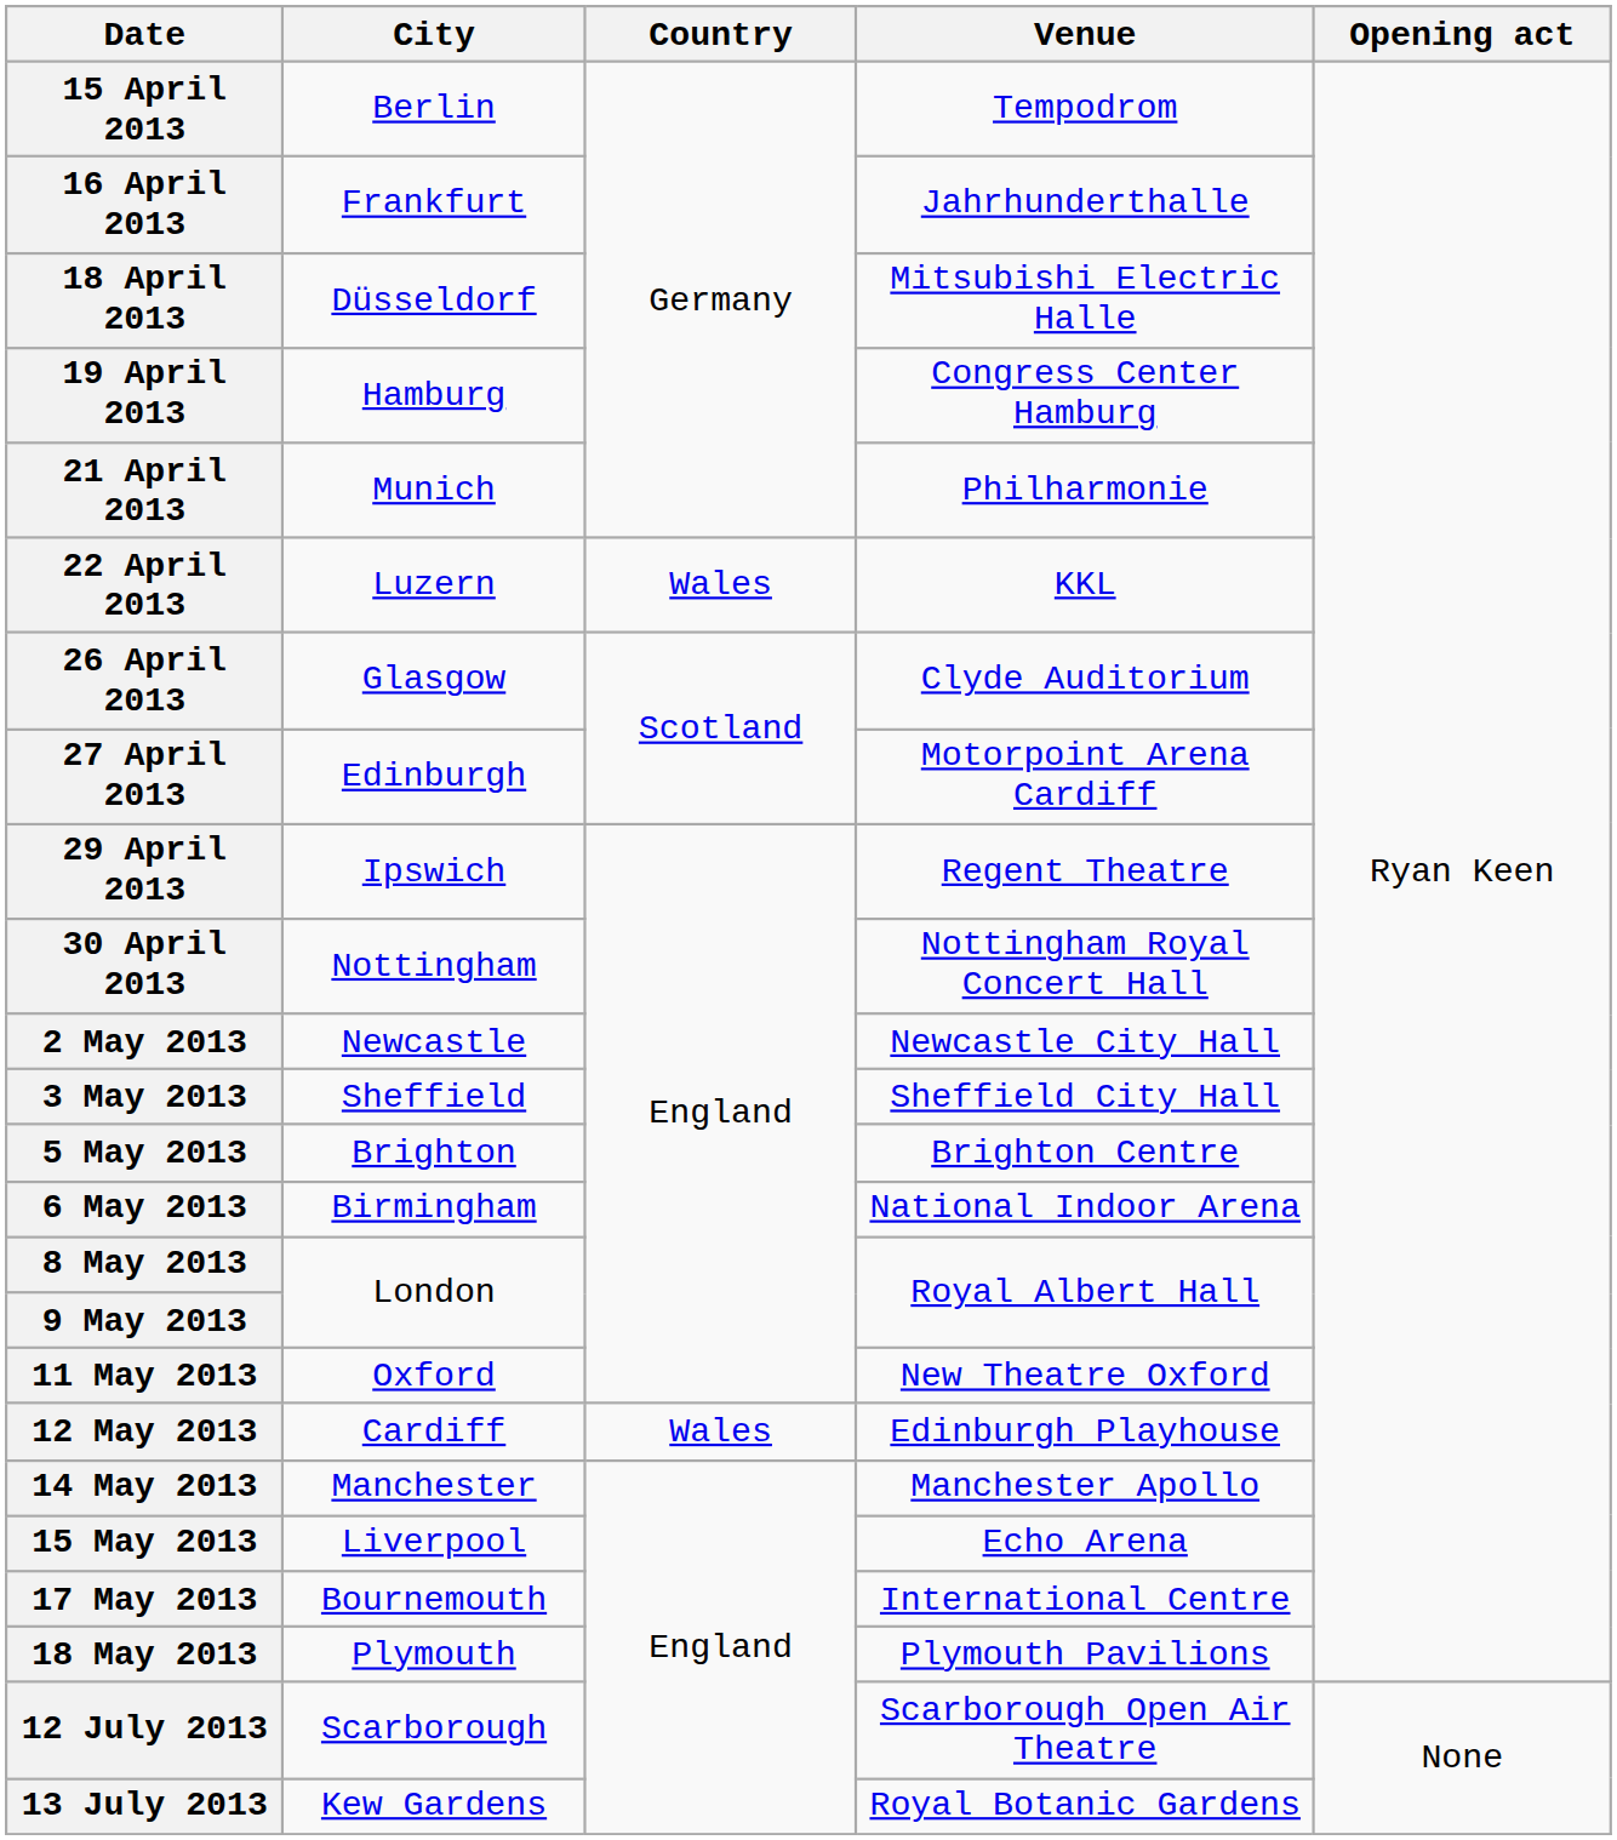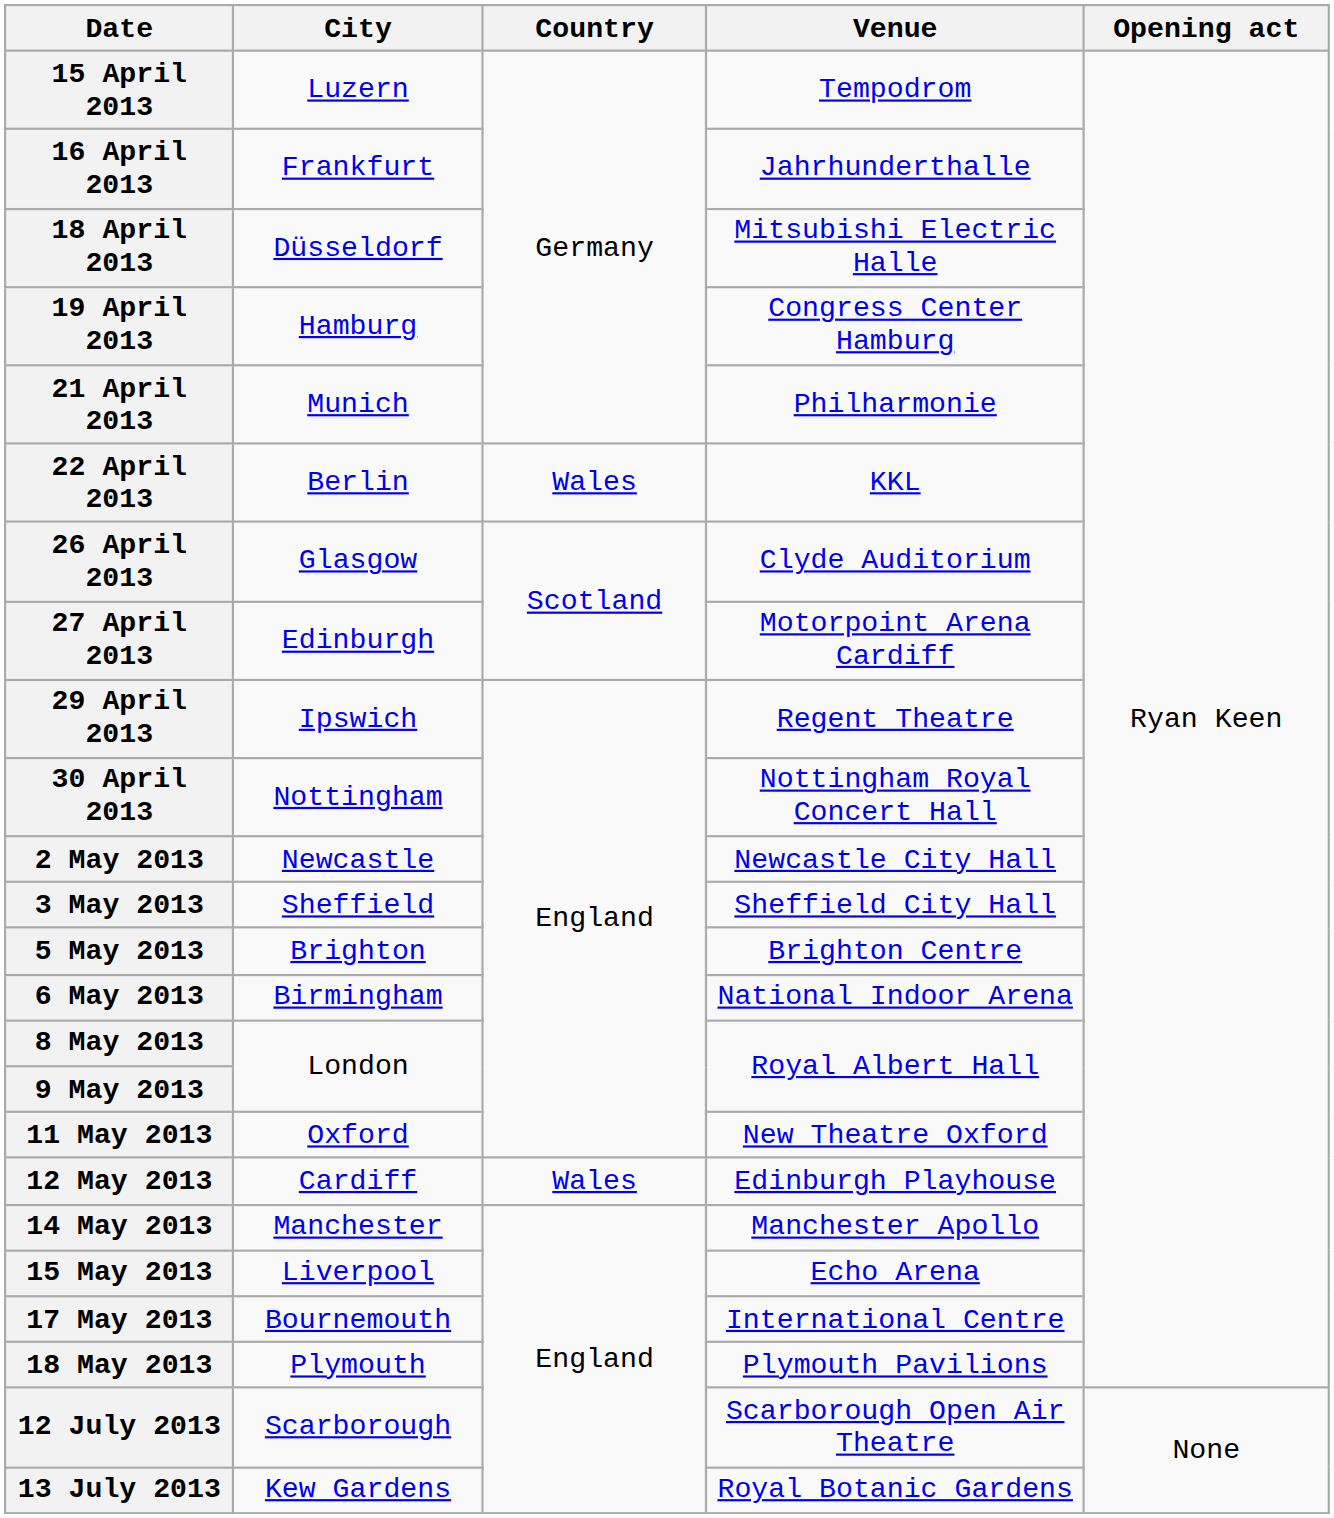 <table class="wikitable plainrowheaders" style="text-align:center;">
 <tr>
 <th scope="col" style="width:12em;">Date</th>
 <th scope="col" style="width:10em;">City</th>
 <th scope="col" style="width:10em;">Country</th>
 <th scope="col" style="width:16em;">Venue</th>
 <th scope="col" style="width:12em;">Opening act</th>
 </tr>
 <tr>
 <th scope="row" style="text-align:center;">15 April 2013</th>
-<td><a href='#'>Berlin</a></td>
+<td><a href='#'>Luzern</a></td>
 <td rowspan="5">Germany</td>
 <td><a href='#'>Tempodrom</a></td>
 <td rowspan="22">Ryan Keen</td>
 </tr>
 <tr>
 <th scope="row" style="text-align:center;">16 April 2013</th>
 <td><a href='#'>Frankfurt</a></td>
 <td><a href='#'>Jahrhunderthalle</a></td>
 </tr>
 <tr>
 <th scope="row" style="text-align:center;">18 April 2013</th>
 <td><a href='#'>Düsseldorf</a></td>
 <td><a href='#'>Mitsubishi Electric Halle</a></td>
 </tr>
 <tr>
 <th scope="row" style="text-align:center;">19 April 2013</th>
 <td><a href='#'>Hamburg</a></td>
 <td><a href='#'>Congress Center Hamburg</a></td>
 </tr>
 <tr>
 <th scope="row" style="text-align:center;">21 April 2013</th>
 <td><a href='#'>Munich</a></td>
 <td><a href='#'>Philharmonie</a></td>
 </tr>
 <tr>
 <th scope="row" style="text-align:center;">22 April 2013</th>
-<td><a href='#'>Luzern</a></td>
+<td><a href='#'>Berlin</a></td>
 <td><a href='#'>Wales</a></td>
 <td><a href='#'>KKL</a></td>
 </tr>
 <tr>
 <th scope="row" style="text-align:center;">26 April 2013</th>
 <td><a href='#'>Glasgow</a></td>
 <td rowspan="2"><a href='#'>Scotland</a></td>
 <td><a href='#'>Clyde Auditorium</a></td>
 </tr>
 <tr>
 <th scope="row" style="text-align:center;">27 April 2013</th>
 <td><a href='#'>Edinburgh</a></td>
 <td><a href='#'>Motorpoint Arena Cardiff</a></td>
 </tr>
 <tr>
 <th scope="row" style="text-align:center;">29 April 2013</th>
 <td><a href='#'>Ipswich</a></td>
 <td rowspan="9">England</td>
 <td><a href='#'>Regent Theatre</a></td>
 </tr>
 <tr>
 <th scope="row" style="text-align:center;">30 April 2013</th>
 <td><a href='#'>Nottingham</a></td>
 <td><a href='#'>Nottingham Royal Concert Hall</a></td>
 </tr>
 <tr>
 <th scope="row" style="text-align:center;">2 May 2013</th>
 <td><a href='#'>Newcastle</a></td>
 <td><a href='#'>Newcastle City Hall</a></td>
 </tr>
 <tr>
 <th scope="row" style="text-align:center;">3 May 2013</th>
 <td><a href='#'>Sheffield</a></td>
 <td><a href='#'>Sheffield City Hall</a></td>
 </tr>
 <tr>
 <th scope="row" style="text-align:center;">5 May 2013</th>
 <td><a href='#'>Brighton</a></td>
 <td><a href='#'>Brighton Centre</a></td>
 </tr>
 <tr>
 <th scope="row" style="text-align:center;">6 May 2013</th>
 <td><a href='#'>Birmingham</a></td>
 <td><a href='#'>National Indoor Arena</a></td>
 </tr>
 <tr>
 <th scope="row" style="text-align:center;">8 May 2013</th>
 <td rowspan="2">London</td>
 <td rowspan="2"><a href='#'>Royal Albert Hall</a></td>
 </tr>
 <tr>
 <th scope="row" style="text-align:center;">9 May 2013</th>
 </tr>
 <tr>
 <th scope="row" style="text-align:center;">11 May 2013</th>
 <td><a href='#'>Oxford</a></td>
 <td><a href='#'>New Theatre Oxford</a></td>
 </tr>
 <tr>
 <th scope="row" style="text-align:center;">12 May 2013</th>
 <td><a href='#'>Cardiff</a></td>
 <td><a href='#'>Wales</a></td>
 <td><a href='#'>Edinburgh Playhouse</a></td>
 </tr>
 <tr>
 <th scope="row" style="text-align:center;">14 May 2013</th>
 <td><a href='#'>Manchester</a></td>
 <td rowspan="6">England</td>
 <td><a href='#'>Manchester Apollo</a></td>
 </tr>
 <tr>
 <th scope="row" style="text-align:center;">15 May 2013</th>
 <td><a href='#'>Liverpool</a></td>
 <td><a href='#'>Echo Arena</a></td>
 </tr>
 <tr>
 <th scope="row" style="text-align:center;">17 May 2013</th>
 <td><a href='#'>Bournemouth</a></td>
 <td><a href='#'>International Centre</a></td>
 </tr>
 <tr>
 <th scope="row" style="text-align:center;">18 May 2013</th>
 <td><a href='#'>Plymouth</a></td>
 <td><a href='#'>Plymouth Pavilions</a></td>
 </tr>
 <tr>
 <th scope="row" style="text-align:center;">12 July 2013</th>
 <td><a href='#'>Scarborough</a></td>
 <td><a href='#'>Scarborough Open Air Theatre</a></td>
 <td rowspan="2">None</td>
 </tr>
 <tr>
 <th scope="row" style="text-align:center;">13 July 2013</th>
 <td><a href='#'>Kew Gardens</a></td>
 <td><a href='#'>Royal Botanic Gardens</a></td>
 </tr>
 </table>
